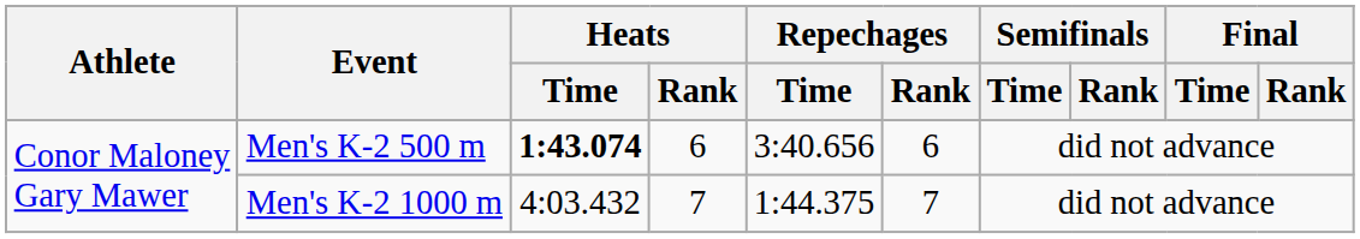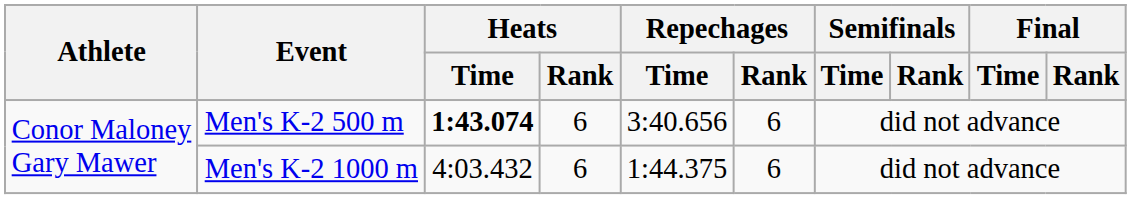 <table class=wikitable style="font-size:90%">
 <tr>
 <th rowspan="2">Athlete</th>
 <th rowspan="2">Event</th>
 <th colspan="2">Heats</th>
 <th colspan="2">Repechages</th>
 <th colspan="2">Semifinals</th>
 <th colspan="2">Final</th>
 </tr>
 <tr>
 <th>Time</th>
 <th>Rank</th>
 <th>Time</th>
 <th>Rank</th>
 <th>Time</th>
 <th>Rank</th>
 <th>Time</th>
 <th>Rank</th>
 </tr>
 <tr>
 <td rowspan="2"><a href='#'>Conor Maloney</a><br><a href='#'>Gary Mawer</a></td>
 <td><a href='#'>Men's K-2 500 m</a></td>
 <td align="center"><strong>1:43.074</strong></td>
 <td align="center">6</td>
 <td align="center">3:40.656</td>
 <td align="center">6</td>
 <td align=center colspan=4>did not advance</td>
 </tr>
 <tr>
 <td><a href='#'>Men's K-2 1000 m</a></td>
 <td align="center">4:03.432</td>
-<td align="center">7</td>
+<td align="center">6</td>
 <td align="center">1:44.375</td>
-<td align="center">7</td>
+<td align="center">6</td>
 <td align=center colspan=4>did not advance</td>
 </tr>
 </table>
